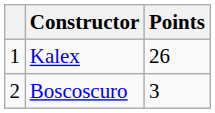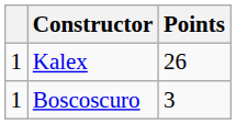 <table class="wikitable" style="font-size: 95%;">
 <tr>
 <th></th>
 <th>Constructor</th>
 <th>Points</th>
 </tr>
 <tr>
 <td align=center>1</td>
 <td> <a href='#'>Kalex</a></td>
 <td align=left>26</td>
 </tr>
 <tr>
-<td align=center>2</td>
+<td align=center>1</td>
 <td> <a href='#'>Boscoscuro</a></td>
 <td align=left>3</td>
 </tr>
 </table>
